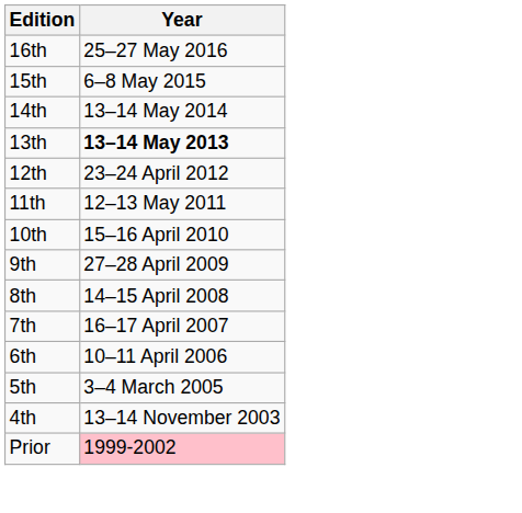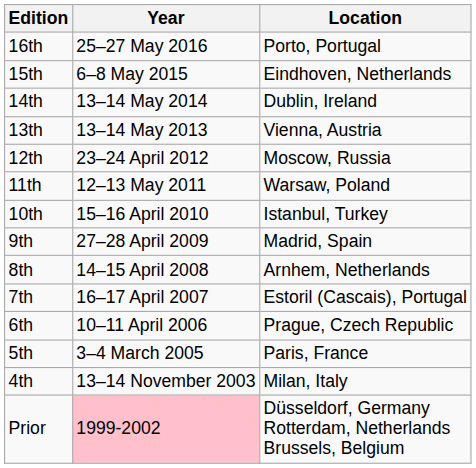 <table class="wikitable">
 <tr>
 <th>Edition</th>
 <th>Year</th>
+<th>Location</th>
 </tr>
 <tr>
 <td>16th</td>
 <td>25–27 May 2016</td>
+<td>Porto, Portugal </td>
 </tr>
 <tr>
 <td>15th</td>
 <td>6–8 May 2015</td>
+<td>Eindhoven, Netherlands </td>
 </tr>
 <tr>
 <td>14th</td>
 <td>13–14 May 2014</td>
+<td>Dublin, Ireland</td>
 </tr>
 <tr>
 <td>13th</td>
-<td><strong>13–14 May 2013</strong></td>
+<td>13–14 May 2013</td>
+<td>Vienna, Austria</td>
 </tr>
 <tr>
 <td>12th</td>
 <td>23–24 April 2012</td>
+<td>Moscow, Russia</td>
 </tr>
 <tr>
 <td>11th</td>
 <td>12–13 May 2011</td>
+<td>Warsaw, Poland</td>
 </tr>
 <tr>
 <td>10th</td>
 <td>15–16 April 2010</td>
+<td>Istanbul, Turkey</td>
 </tr>
 <tr>
 <td>9th</td>
 <td>27–28 April 2009</td>
+<td>Madrid, Spain</td>
 </tr>
 <tr>
 <td>8th</td>
 <td>14–15 April 2008</td>
+<td>Arnhem, Netherlands</td>
 </tr>
 <tr>
 <td>7th</td>
 <td>16–17 April 2007</td>
+<td>Estoril (Cascais), Portugal</td>
 </tr>
 <tr>
 <td>6th</td>
 <td>10–11 April 2006</td>
+<td>Prague, Czech Republic</td>
 </tr>
 <tr>
 <td>5th</td>
 <td>3–4 March 2005</td>
+<td>Paris, France</td>
 </tr>
 <tr>
 <td>4th</td>
 <td>13–14 November 2003</td>
+<td>Milan, Italy</td>
 </tr>
 <tr>
 <td>Prior</td>
 <td style="background: pink;">1999-2002</td>
+<td>Düsseldorf, Germany<br>Rotterdam, Netherlands<br> Brussels, Belgium</td>
 </tr>
 </table>
